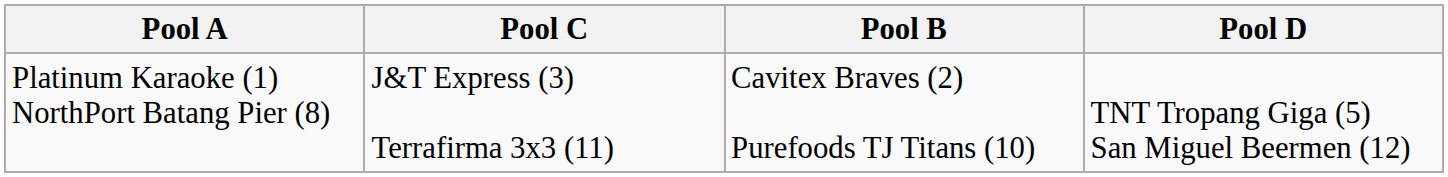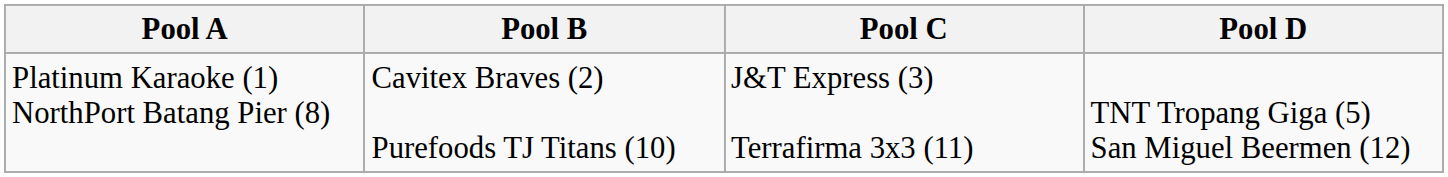 <table class=wikitable width=750>
 <tr>
 <th width=25%>Pool A</th>
+<th width=25%>Pool B</th>
 <th width=25%>Pool C</th>
-<th width=25%>Pool B</th>
 <th width=25%>Pool D</th>
 </tr>
 <tr valign=top>
 <td>Platinum Karaoke (1) <br> NorthPort Batang Pier (8) <br> </td>
+<td>Cavitex Braves (2) <br>  <br> Purefoods TJ Titans (10)</td>
 <td>J&T Express (3) <br>  <br>Terrafirma 3x3  (11)</td>
-<td>Cavitex Braves (2) <br>  <br> Purefoods TJ Titans (10)</td>
 <td> <br> TNT Tropang Giga (5) <br> San Miguel Beermen (12)</td>
 </tr>
 </table>
